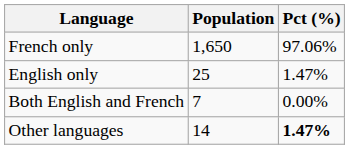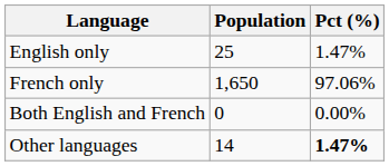 <table class="wikitable">
 <tr>
 <th>Language</th>
 <th>Population</th>
 <th>Pct (%)</th>
 </tr>
 <tr>
+<td>English only</td>
+<td>25</td>
+<td>1.47%</td>
+</tr>
+<tr>
 <td>French only</td>
 <td>1,650</td>
 <td>97.06%</td>
 </tr>
 <tr>
-<td>English only</td>
-<td>25</td>
-<td>1.47%</td>
-</tr>
-<tr>
 <td>Both English and French</td>
-<td>7</td>
+<td>0</td>
 <td>0.00%</td>
 </tr>
 <tr>
 <td>Other languages</td>
 <td>14</td>
 <td><strong>1.47%</strong></td>
 </tr>
 </table>
